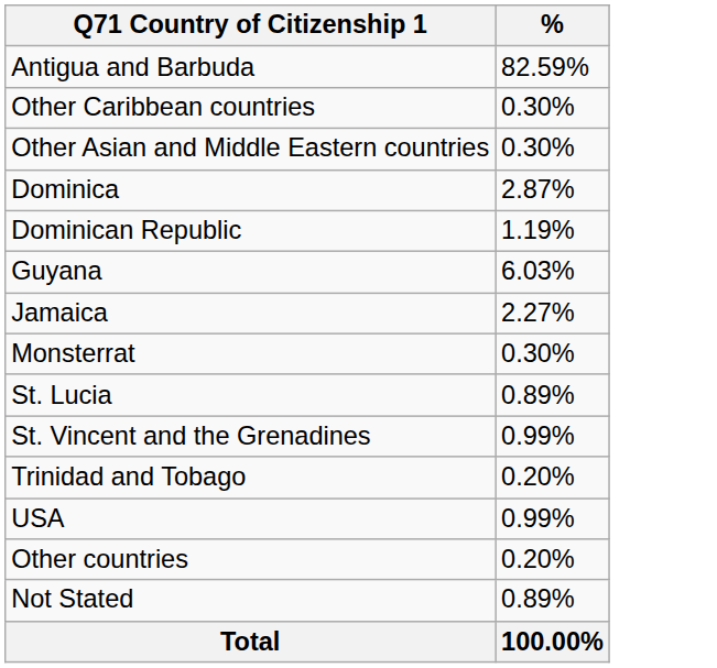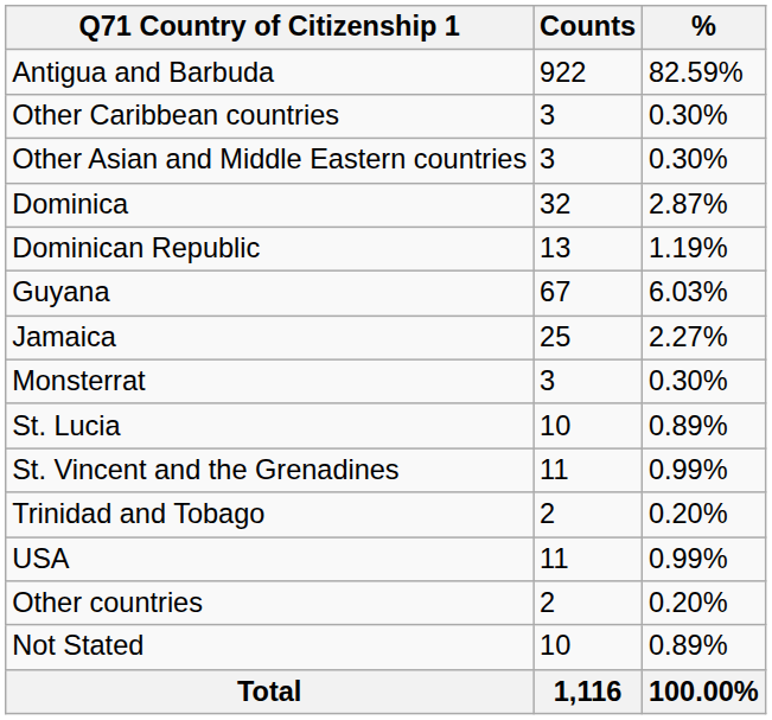 <table class="wikitable sortable">
 <tr>
 <th>Q71 Country of Citizenship 1</th>
+<th>Counts</th>
 <th>%</th>
 </tr>
 <tr>
 <td>Antigua and Barbuda</td>
+<td>922</td>
 <td>82.59%</td>
 </tr>
 <tr>
 <td>Other Caribbean countries</td>
+<td>3</td>
 <td>0.30%</td>
 </tr>
 <tr>
 <td>Other Asian and Middle Eastern countries</td>
+<td>3</td>
 <td>0.30%</td>
 </tr>
 <tr>
 <td>Dominica</td>
+<td>32</td>
 <td>2.87%</td>
 </tr>
 <tr>
 <td>Dominican Republic</td>
+<td>13</td>
 <td>1.19%</td>
 </tr>
 <tr>
 <td>Guyana</td>
+<td>67</td>
 <td>6.03%</td>
 </tr>
 <tr>
 <td>Jamaica</td>
+<td>25</td>
 <td>2.27%</td>
 </tr>
 <tr>
 <td>Monsterrat</td>
+<td>3</td>
 <td>0.30%</td>
 </tr>
 <tr>
 <td>St. Lucia</td>
+<td>10</td>
 <td>0.89%</td>
 </tr>
 <tr>
 <td>St. Vincent and the Grenadines</td>
+<td>11</td>
 <td>0.99%</td>
 </tr>
 <tr>
 <td>Trinidad and Tobago</td>
+<td>2</td>
 <td>0.20%</td>
 </tr>
 <tr>
 <td>USA</td>
+<td>11</td>
 <td>0.99%</td>
 </tr>
 <tr>
 <td>Other countries</td>
+<td>2</td>
 <td>0.20%</td>
 </tr>
 <tr>
 <td>Not Stated</td>
+<td>10</td>
 <td>0.89%</td>
 </tr>
 <tr>
 <th>Total</th>
+<th>1,116</th>
 <th>100.00%</th>
 </tr>
 </table>
